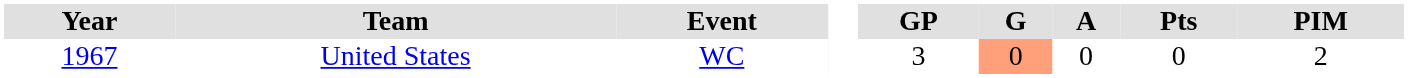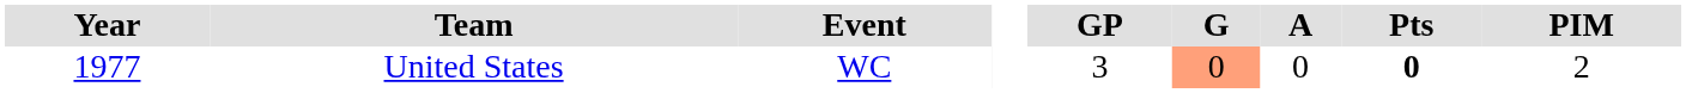 <table border="0" cellpadding="1" cellspacing="0" style="text-align:center; width:50em">
 <tr ALIGN="center" bgcolor="#e0e0e0">
 <th>Year</th>
 <th>Team</th>
 <th>Event</th>
 <th rowspan="99" bgcolor="#ffffff"> </th>
 <th>GP</th>
 <th>G</th>
 <th>A</th>
 <th>Pts</th>
 <th>PIM</th>
 </tr>
 <tr>
-<td><a href='#'>1967</a></td>
+<td><a href='#'>1977</a></td>
 <td><a href='#'>United States</a></td>
 <td><a href='#'>WC</a></td>
 <td>3</td>
 <td style="background: lightsalmon;">0</td>
 <td>0</td>
-<td>0</td>
+<td><strong>0</strong></td>
 <td>2</td>
 </tr>
 </table>
